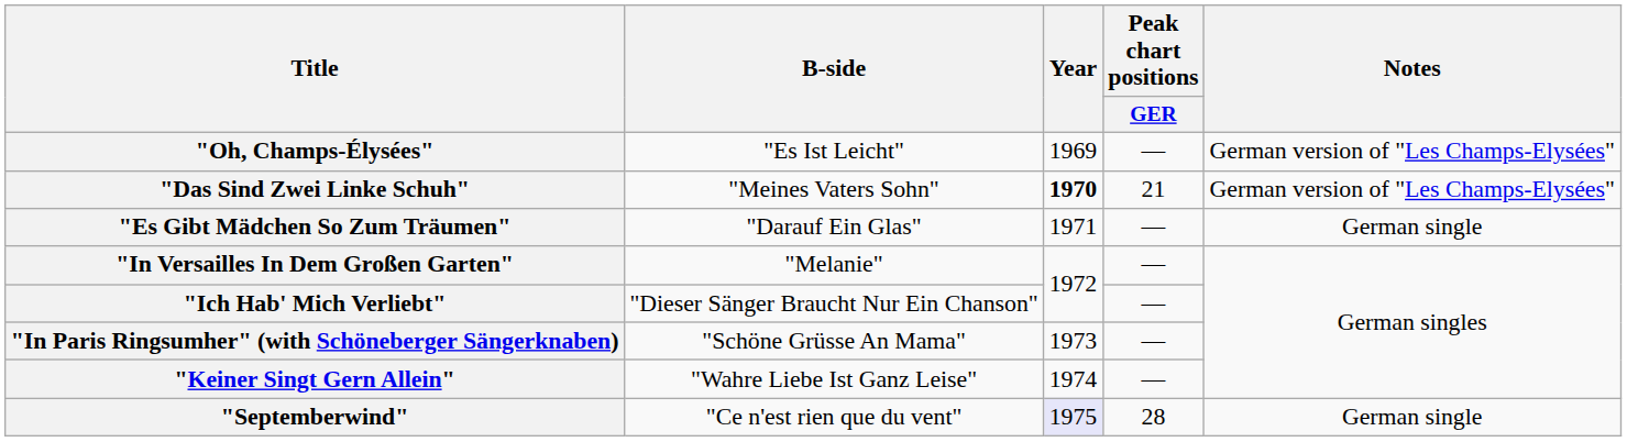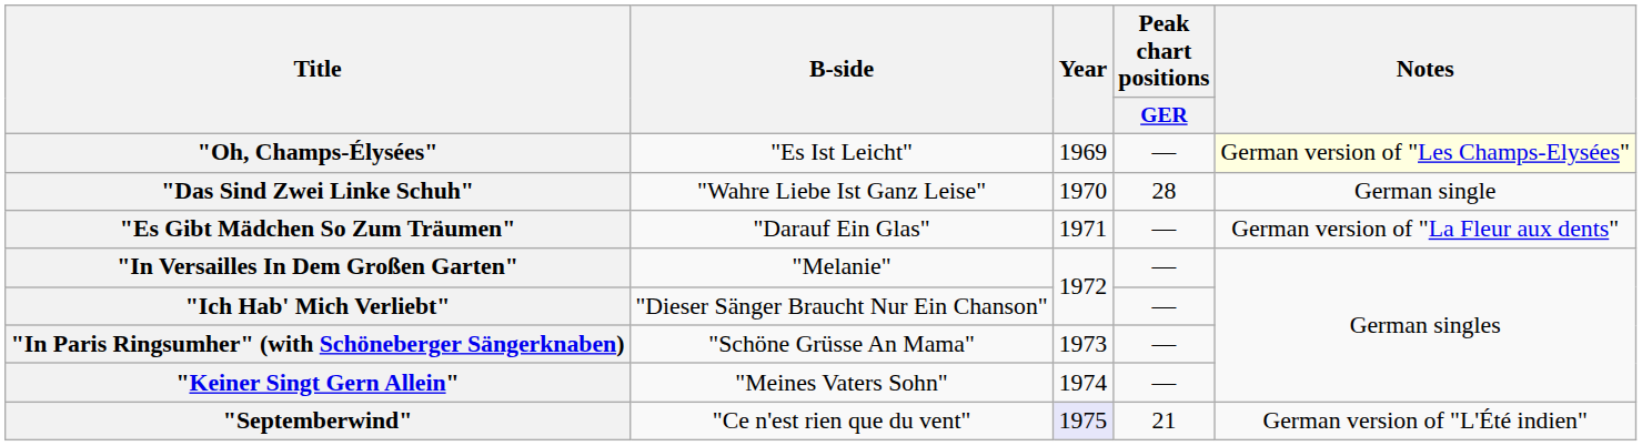 <table class="wikitable plainrowheaders" style="text-align:center;">
 <tr>
 <th rowspan="2" scope="col">Title</th>
 <th rowspan="2">B-side</th>
 <th rowspan="2" scope="col">Year</th>
 <th>Peak chart positions</th>
 <th rowspan="2">Notes</th>
 </tr>
 <tr>
 <th scope="col" style="width:2.5em;font-size:90%;"><a href='#'>GER</a><br></th>
 </tr>
 <tr>
 <th scope="row">"Oh, Champs-Élysées"</th>
 <td>"Es Ist Leicht"</td>
 <td>1969</td>
 <td>—</td>
-<td>German version of "<a href='#'>Les Champs-Elysées</a>"</td>
+<td style="background: lightyellow;">German version of "<a href='#'>Les Champs-Elysées</a>"</td>
 </tr>
 <tr>
 <th scope="row">"Das Sind Zwei Linke Schuh"</th>
-<td>"Meines Vaters Sohn"</td>
-<td><strong>1970</strong></td>
-<td>21</td>
-<td>German version of "<a href='#'>Les Champs-Elysées</a>"</td>
+<td>"Wahre Liebe Ist Ganz Leise"</td>
+<td>1970</td>
+<td>28</td>
+<td>German single</td>
 </tr>
 <tr>
 <th scope="row">"Es Gibt Mädchen So Zum Träumen"</th>
 <td>"Darauf Ein Glas"</td>
 <td>1971</td>
 <td>—</td>
-<td>German single</td>
+<td>German version of "<a href='#'>La Fleur aux dents</a>"</td>
 </tr>
 <tr>
 <th scope="row">"In Versailles In Dem Großen Garten"</th>
 <td>"Melanie"</td>
 <td rowspan="2">1972</td>
 <td>—</td>
 <td rowspan="4">German singles</td>
 </tr>
 <tr>
 <th scope="row">"Ich Hab' Mich Verliebt"</th>
 <td>"Dieser Sänger Braucht Nur Ein Chanson"</td>
 <td>—</td>
 </tr>
 <tr>
 <th scope="row">"In Paris Ringsumher" (with <a href='#'>Schöneberger Sängerknaben</a>)</th>
 <td>"Schöne Grüsse An Mama"</td>
 <td>1973</td>
 <td>—</td>
 </tr>
 <tr>
 <th scope="row">"<a href='#'>Keiner Singt Gern Allein</a>"</th>
-<td>"Wahre Liebe Ist Ganz Leise"</td>
+<td>"Meines Vaters Sohn"</td>
 <td>1974</td>
 <td>—</td>
 </tr>
 <tr>
 <th scope="row">"Septemberwind"</th>
 <td>"Ce n'est rien que du vent"</td>
 <td style="background: lavender;">1975</td>
-<td>28</td>
-<td>German single</td>
+<td>21</td>
+<td>German version of "L'Été indien"</td>
 </tr>
 </table>
